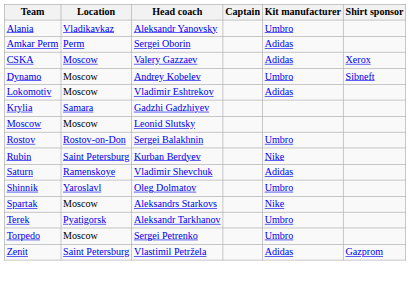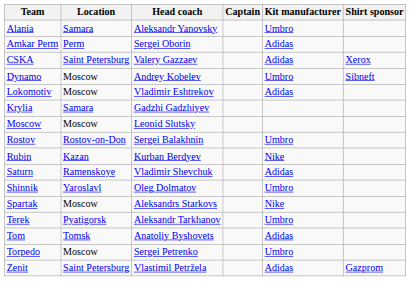 <table class="wikitable sortable" style="text-align:left">
 <tr>
 <th>Team</th>
 <th>Location</th>
 <th>Head coach</th>
 <th>Captain</th>
 <th>Kit manufacturer</th>
 <th>Shirt sponsor</th>
 </tr>
 <tr>
 <td><a href='#'>Alania</a></td>
-<td><a href='#'>Vladikavkaz</a></td>
+<td><a href='#'>Samara</a></td>
 <td> <a href='#'>Aleksandr Yanovsky</a> </td>
 <td></td>
 <td><a href='#'>Umbro</a></td>
 <td></td>
 </tr>
 <tr>
 <td><a href='#'>Amkar Perm</a></td>
 <td><a href='#'>Perm</a></td>
 <td> <a href='#'>Sergei Oborin</a></td>
 <td></td>
 <td><a href='#'>Adidas</a></td>
 <td></td>
 </tr>
 <tr>
 <td><a href='#'>CSKA</a></td>
-<td><a href='#'>Moscow</a></td>
+<td><a href='#'>Saint Petersburg</a></td>
 <td> <a href='#'>Valery Gazzaev</a></td>
 <td></td>
 <td><a href='#'>Adidas</a></td>
 <td><a href='#'>Xerox</a></td>
 </tr>
 <tr>
 <td><a href='#'>Dynamo</a></td>
 <td>Moscow</td>
 <td> <a href='#'>Andrey Kobelev</a> </td>
 <td></td>
 <td><a href='#'>Umbro</a></td>
 <td><a href='#'>Sibneft</a></td>
 </tr>
 <tr>
 <td><a href='#'>Lokomotiv</a></td>
 <td>Moscow</td>
 <td> <a href='#'>Vladimir Eshtrekov</a></td>
 <td></td>
 <td><a href='#'>Adidas</a></td>
 <td></td>
 </tr>
 <tr>
 <td><a href='#'>Krylia</a></td>
 <td><a href='#'>Samara</a></td>
 <td> <a href='#'>Gadzhi Gadzhiyev</a></td>
 <td></td>
 <td></td>
 <td></td>
 </tr>
 <tr>
 <td><a href='#'>Moscow</a></td>
 <td>Moscow</td>
 <td> <a href='#'>Leonid Slutsky</a></td>
 <td></td>
 <td></td>
 <td></td>
 </tr>
 <tr>
 <td><a href='#'>Rostov</a></td>
 <td><a href='#'>Rostov-on-Don</a></td>
 <td> <a href='#'>Sergei Balakhnin</a></td>
 <td></td>
 <td><a href='#'>Umbro</a></td>
 <td></td>
 </tr>
 <tr>
 <td><a href='#'>Rubin</a></td>
-<td><a href='#'>Saint Petersburg</a></td>
+<td><a href='#'>Kazan</a></td>
 <td> <a href='#'>Kurban Berdyev</a></td>
 <td></td>
 <td><a href='#'>Nike</a></td>
 <td></td>
 </tr>
 <tr>
 <td><a href='#'>Saturn</a></td>
 <td><a href='#'>Ramenskoye</a></td>
 <td> <a href='#'>Vladimir Shevchuk</a></td>
 <td></td>
 <td><a href='#'>Adidas</a></td>
 <td></td>
 </tr>
 <tr>
 <td><a href='#'>Shinnik</a></td>
 <td><a href='#'>Yaroslavl</a></td>
 <td> <a href='#'>Oleg Dolmatov</a></td>
 <td></td>
 <td><a href='#'>Umbro</a></td>
 <td></td>
 </tr>
 <tr>
 <td><a href='#'>Spartak</a></td>
 <td>Moscow</td>
 <td> <a href='#'>Aleksandrs Starkovs</a></td>
 <td></td>
 <td><a href='#'>Nike</a></td>
 <td></td>
 </tr>
 <tr>
 <td><a href='#'>Terek</a></td>
 <td><a href='#'>Pyatigorsk</a></td>
 <td> <a href='#'>Aleksandr Tarkhanov</a></td>
 <td></td>
 <td><a href='#'>Umbro</a></td>
 <td></td>
 </tr>
 <tr>
+<td><a href='#'>Tom</a></td>
+<td><a href='#'>Tomsk</a></td>
+<td> <a href='#'>Anatoliy Byshovets</a></td>
+<td></td>
+<td><a href='#'>Adidas</a></td>
+<td></td>
+</tr>
+<tr>
 <td><a href='#'>Torpedo</a></td>
 <td>Moscow</td>
 <td> <a href='#'>Sergei Petrenko</a></td>
 <td></td>
 <td><a href='#'>Umbro</a></td>
 <td></td>
 </tr>
 <tr>
 <td><a href='#'>Zenit</a></td>
 <td><a href='#'>Saint Petersburg</a></td>
 <td> <a href='#'>Vlastimil Petržela</a></td>
 <td></td>
 <td><a href='#'>Adidas</a></td>
 <td><a href='#'>Gazprom</a></td>
 </tr>
 </table>
